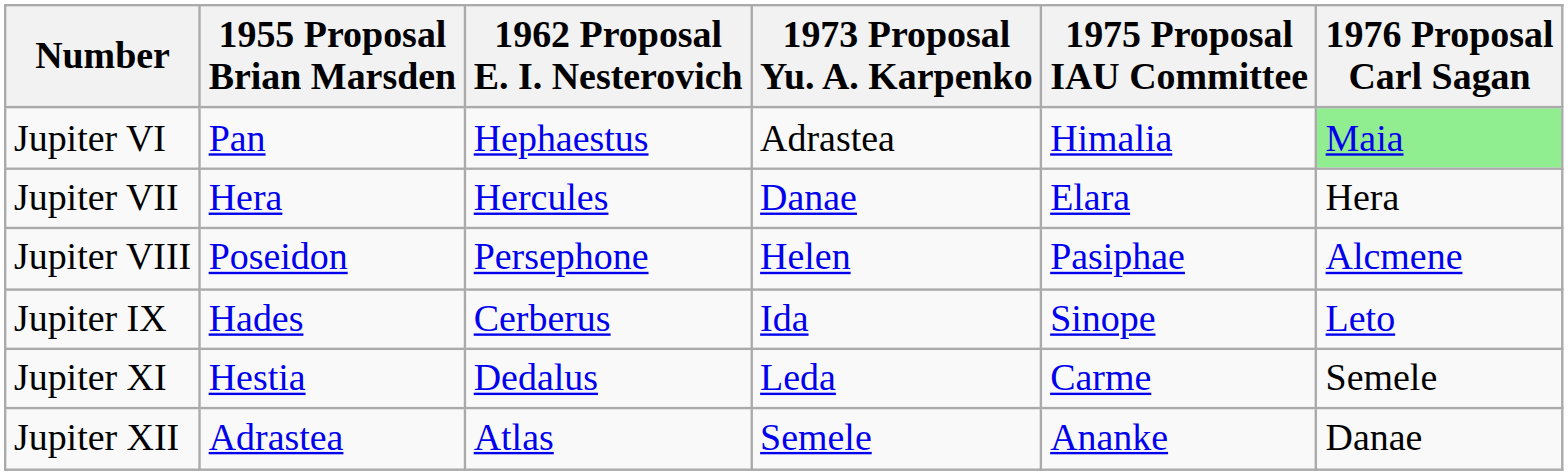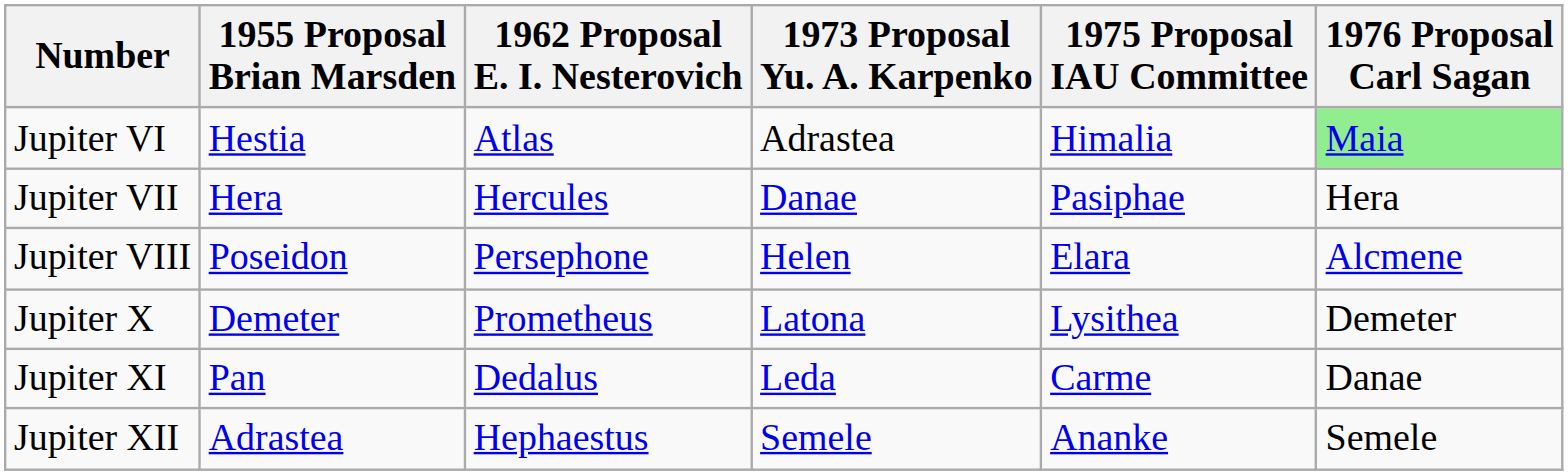 <table class="wikitable">
 <tr>
 <th>Number</th>
 <th>1955 Proposal <br> Brian Marsden</th>
 <th>1962 Proposal <br> E. I. Nesterovich</th>
 <th>1973 Proposal <br> Yu. A. Karpenko</th>
 <th>1975 Proposal <br> IAU Committee</th>
 <th>1976 Proposal<br>Carl Sagan</th>
 </tr>
 <tr>
 <td>Jupiter VI</td>
-<td><a href='#'>Pan</a></td>
-<td><a href='#'>Hephaestus</a></td>
+<td><a href='#'>Hestia</a></td>
+<td><a href='#'>Atlas</a></td>
 <td>Adrastea</td>
 <td><a href='#'>Himalia</a></td>
 <td style="background: lightgreen;"><a href='#'>Maia</a></td>
 </tr>
 <tr>
 <td>Jupiter VII</td>
 <td><a href='#'>Hera</a></td>
 <td><a href='#'>Hercules</a></td>
 <td><a href='#'>Danae</a></td>
-<td><a href='#'>Elara</a></td>
+<td><a href='#'>Pasiphae</a></td>
 <td>Hera</td>
 </tr>
 <tr>
 <td>Jupiter VIII</td>
 <td><a href='#'>Poseidon</a></td>
 <td><a href='#'>Persephone</a></td>
 <td><a href='#'>Helen</a></td>
-<td><a href='#'>Pasiphae</a></td>
+<td><a href='#'>Elara</a></td>
 <td><a href='#'>Alcmene</a></td>
 </tr>
 <tr>
-<td>Jupiter IX</td>
-<td><a href='#'>Hades</a></td>
-<td><a href='#'>Cerberus</a></td>
-<td><a href='#'>Ida</a></td>
-<td><a href='#'>Sinope</a></td>
-<td><a href='#'>Leto</a></td>
+<td>Jupiter X</td>
+<td><a href='#'>Demeter</a></td>
+<td><a href='#'>Prometheus</a></td>
+<td><a href='#'>Latona</a></td>
+<td><a href='#'>Lysithea</a></td>
+<td>Demeter</td>
 </tr>
 <tr>
 <td>Jupiter XI</td>
-<td><a href='#'>Hestia</a></td>
+<td><a href='#'>Pan</a></td>
 <td><a href='#'>Dedalus</a></td>
 <td><a href='#'>Leda</a></td>
 <td><a href='#'>Carme</a></td>
-<td>Semele</td>
+<td>Danae</td>
 </tr>
 <tr>
 <td>Jupiter XII</td>
 <td><a href='#'>Adrastea</a></td>
-<td><a href='#'>Atlas</a></td>
+<td><a href='#'>Hephaestus</a></td>
 <td><a href='#'>Semele</a></td>
 <td><a href='#'>Ananke</a></td>
-<td>Danae</td>
+<td>Semele</td>
 </tr>
 </table>
